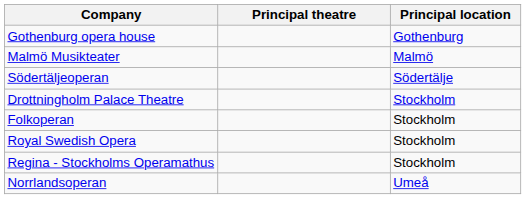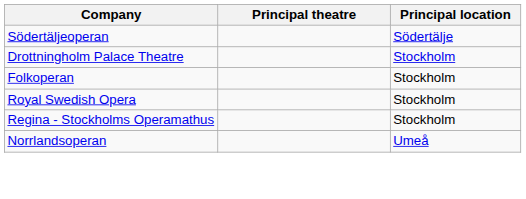 <table class="wikitable">
 <tr>
 <th width=250>Company</th>
 <th width=200>Principal theatre</th>
 <th width=150>Principal location</th>
-</tr>
-<tr>
-<td><a href='#'>Gothenburg opera house</a></td>
-<td></td>
-<td><a href='#'>Gothenburg</a></td>
-</tr>
-<tr>
-<td><a href='#'>Malmö Musikteater</a></td>
-<td></td>
-<td><a href='#'>Malmö</a></td>
 </tr>
 <tr>
 <td><a href='#'>Södertäljeoperan</a></td>
 <td></td>
 <td><a href='#'>Södertälje</a></td>
 </tr>
 <tr>
 <td><a href='#'>Drottningholm Palace Theatre</a></td>
 <td></td>
 <td><a href='#'>Stockholm</a></td>
 </tr>
 <tr>
 <td><a href='#'>Folkoperan</a></td>
 <td></td>
 <td>Stockholm</td>
 </tr>
 <tr>
 <td><a href='#'>Royal Swedish Opera</a></td>
 <td></td>
 <td>Stockholm</td>
 </tr>
 <tr>
 <td><a href='#'>Regina - Stockholms Operamathus</a></td>
 <td></td>
 <td>Stockholm</td>
 </tr>
 <tr>
 <td><a href='#'>Norrlandsoperan</a></td>
 <td></td>
 <td><a href='#'>Umeå</a></td>
 </tr>
 </table>
